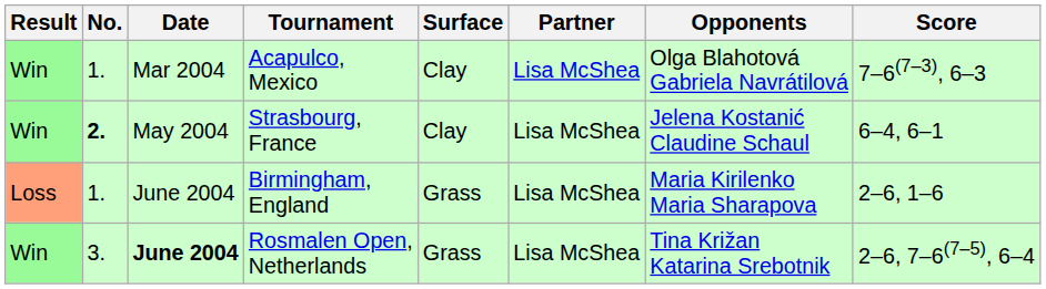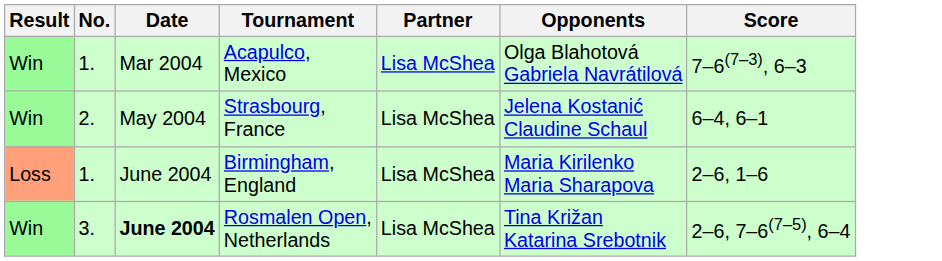 <table class="sortable wikitable" style="font-size:97%;">
 <tr>
 <th>Result</th>
 <th>No.</th>
 <th>Date</th>
 <th>Tournament</th>
-<th>Surface</th>
 <th>Partner</th>
 <th>Opponents</th>
 <th class="unsortable">Score</th>
 </tr>
 <tr bgcolor="#CCFFCC">
 <td bgcolor="#98FB98">Win</td>
 <td>1.</td>
 <td>Mar 2004</td>
 <td><a href='#'>Acapulco</a>, <br>Mexico</td>
-<td>Clay</td>
 <td> <a href='#'>Lisa McShea</a></td>
 <td> Olga Blahotová <br>  <a href='#'>Gabriela Navrátilová</a></td>
 <td>7–6<sup>(7–3)</sup>, 6–3</td>
 </tr>
 <tr bgcolor="#CCFFCC">
 <td bgcolor="#98FB98">Win</td>
-<td><strong>2.</strong></td>
+<td>2.</td>
 <td>May 2004</td>
 <td><a href='#'>Strasbourg</a>, <br>France</td>
-<td>Clay</td>
 <td> Lisa McShea</td>
 <td> <a href='#'>Jelena Kostanić</a> <br>  <a href='#'>Claudine Schaul</a></td>
 <td>6–4, 6–1</td>
 </tr>
 <tr bgcolor="#CCFFCC">
 <td bgcolor=#ffa07a>Loss</td>
 <td>1.</td>
 <td>June 2004</td>
 <td><a href='#'>Birmingham</a>, <br>England</td>
-<td>Grass</td>
 <td> Lisa McShea</td>
 <td> <a href='#'>Maria Kirilenko</a> <br>  <a href='#'>Maria Sharapova</a></td>
 <td>2–6, 1–6</td>
 </tr>
 <tr bgcolor="#CCFFCC">
 <td bgcolor="#98FB98">Win</td>
 <td>3.</td>
 <td><strong>June 2004</strong></td>
 <td><a href='#'>Rosmalen Open</a>, <br>Netherlands</td>
-<td>Grass</td>
 <td> Lisa McShea</td>
 <td> <a href='#'>Tina Križan</a> <br>  <a href='#'>Katarina Srebotnik</a></td>
 <td>2–6, 7–6<sup>(7–5)</sup>, 6–4</td>
 </tr>
 </table>
